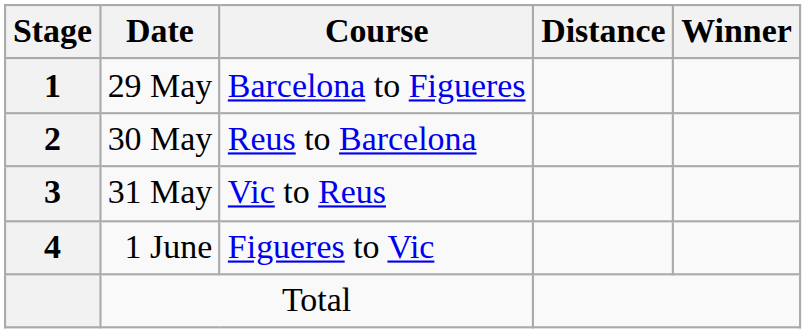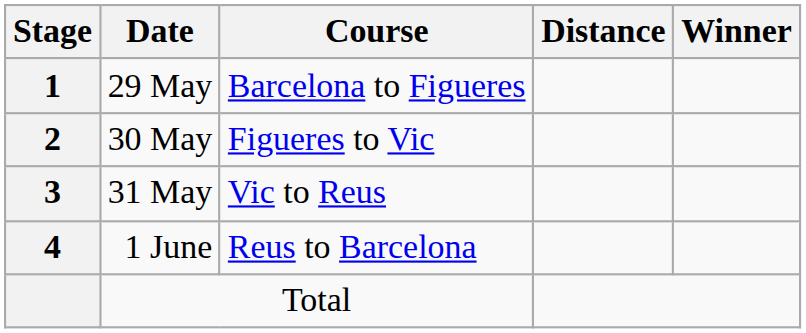 <table class="wikitable">
 <tr>
 <th scope="col">Stage</th>
 <th scope="col">Date</th>
 <th scope="col">Course</th>
 <th scope="col">Distance</th>
 <th scope="col">Winner</th>
 </tr>
 <tr>
 <th scope="row">1</th>
 <td style="text-align:right">29 May</td>
 <td><a href='#'>Barcelona</a> to <a href='#'>Figueres</a></td>
 <td style="text-align:center;"></td>
 <td></td>
 </tr>
 <tr>
 <th scope="row">2</th>
 <td style="text-align:right">30 May</td>
-<td><a href='#'>Reus</a> to <a href='#'>Barcelona</a></td>
+<td><a href='#'>Figueres</a> to <a href='#'>Vic</a></td>
 <td style="text-align:center;"></td>
 <td></td>
 </tr>
 <tr>
 <th scope="row">3</th>
 <td style="text-align:right">31 May</td>
 <td><a href='#'>Vic</a> to <a href='#'>Reus</a></td>
 <td style="text-align:center;"></td>
 <td></td>
 </tr>
 <tr>
 <th scope="row">4</th>
 <td style="text-align:right">1 June</td>
-<td><a href='#'>Figueres</a> to <a href='#'>Vic</a></td>
+<td><a href='#'>Reus</a> to <a href='#'>Barcelona</a></td>
 <td style="text-align:center;"></td>
 <td></td>
 </tr>
 <tr>
 <th scope="row"></th>
 <td colspan="2" style="text-align:center">Total</td>
 <td colspan="5" style="text-align:center"></td>
 </tr>
 </table>
